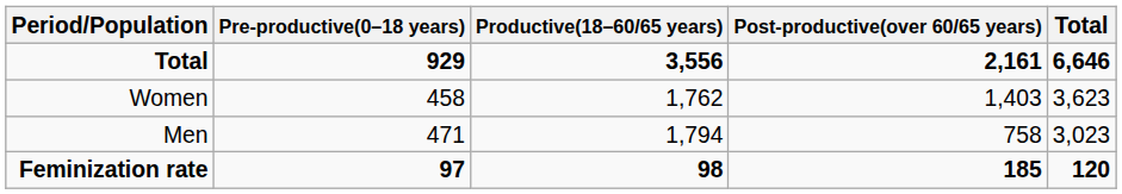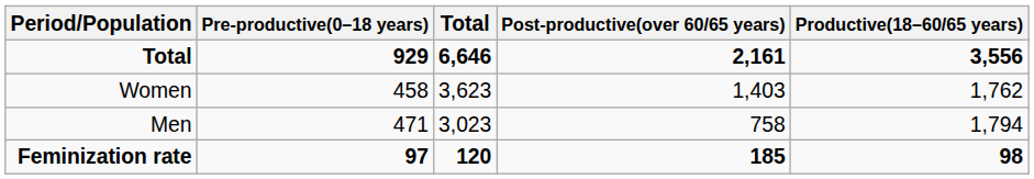 <table class="wikitable" align="right" style="text-align:right; font-size:90%">
 <tr>
 <th>Period/Population</th>
 <th><small>Pre-productive</small><small>(0–18 years)</small></th>
+<th>Total</th>
+<th><small>Post-productive</small><small>(over 60/65 years)</small></th>
 <th><small>Productive</small><small>(18–60/65 years)</small></th>
-<th><small>Post-productive</small><small>(over 60/65 years)</small></th>
-<th>Total</th>
 </tr>
 <tr>
 <td><strong>Total</strong></td>
 <td><strong>929</strong></td>
+<td><strong>6,646</strong></td>
+<td><strong>2,161</strong></td>
 <td><strong>3,556</strong></td>
-<td><strong>2,161</strong></td>
-<td><strong>6,646</strong></td>
 </tr>
 <tr>
 <td>Women</td>
 <td>458</td>
+<td>3,623</td>
+<td>1,403</td>
 <td>1,762</td>
-<td>1,403</td>
-<td>3,623</td>
 </tr>
 <tr>
 <td>Men</td>
 <td>471</td>
+<td>3,023</td>
+<td>758</td>
 <td>1,794</td>
-<td>758</td>
-<td>3,023</td>
 </tr>
 <tr>
 <td><strong>Feminization rate</strong></td>
 <td><strong>97</strong></td>
+<td><strong>120</strong></td>
+<td><strong>185</strong></td>
 <td><strong>98</strong></td>
-<td><strong>185</strong></td>
-<td><strong>120</strong></td>
 </tr>
 </table>
